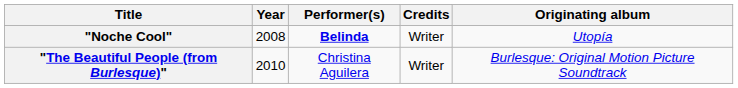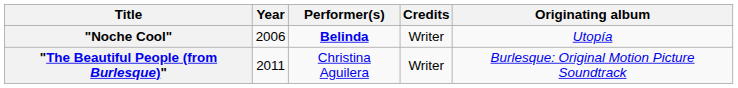 <table class="wikitable plainrowheaders" style="text-align:center;">
 <tr>
 <th scope="col" style="width:18em;">Title</th>
 <th scope="col">Year</th>
 <th scope="col">Performer(s)</th>
 <th scope="col">Credits</th>
 <th scope="col">Originating album</th>
 </tr>
 <tr>
 <th scope="row">"Noche Cool"</th>
-<td>2008</td>
+<td>2006</td>
 <td><strong><a href='#'>Belinda</a></strong></td>
 <td>Writer</td>
 <td><em><a href='#'>Utopía</a></em></td>
 </tr>
 <tr>
 <th scope="row">"<a href='#'>The Beautiful People (from <em>Burlesque</em>)</a>"</th>
-<td>2010</td>
+<td>2011</td>
 <td><a href='#'>Christina Aguilera</a></td>
 <td>Writer</td>
 <td><em><a href='#'>Burlesque: Original Motion Picture Soundtrack</a></em></td>
 </tr>
 </table>
